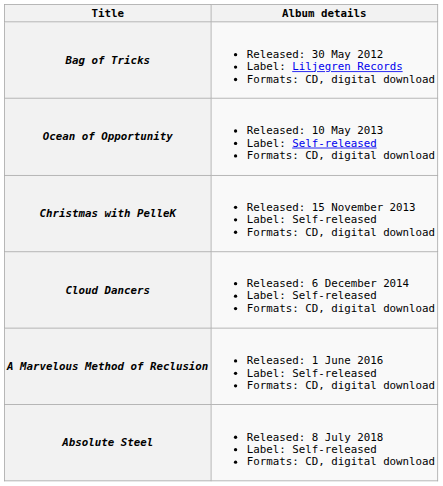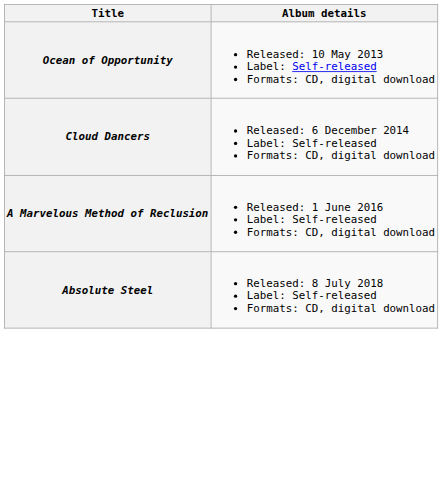 <table class="wikitable plainrowheaders">
 <tr>
 <th scope="col">Title</th>
 <th scope="col">Album details</th>
 </tr>
 <tr>
-<th scope="row"><em>Bag of Tricks</em></th>
-<td><br><ul><li>Released: 30 May 2012</li><li>Label: <a href='#'>Liljegren Records</a></li><li>Formats: CD, digital download</li></ul></td>
-</tr>
-<tr>
 <th scope="row"><em>Ocean of Opportunity</em></th>
 <td><br><ul><li>Released: 10 May 2013</li><li>Label: <a href='#'>Self-released</a></li><li>Formats: CD, digital download</li></ul></td>
-</tr>
-<tr>
-<th scope="row"><em>Christmas with PelleK</em></th>
-<td><br><ul><li>Released: 15 November 2013</li><li>Label: Self-released</li><li>Formats: CD, digital download</li></ul></td>
 </tr>
 <tr>
 <th scope="row"><em>Cloud Dancers</em></th>
 <td><br><ul><li>Released: 6 December 2014</li><li>Label: Self-released</li><li>Formats: CD, digital download</li></ul></td>
 </tr>
 <tr>
 <th scope="row"><em>A Marvelous Method of Reclusion</em></th>
 <td><br><ul><li>Released: 1 June 2016</li><li>Label: Self-released</li><li>Formats: CD, digital download</li></ul></td>
 </tr>
 <tr>
 <th scope="row"><em>Absolute Steel</em></th>
 <td><br><ul><li>Released: 8 July 2018</li><li>Label: Self-released</li><li>Formats: CD, digital download</li></ul></td>
 </tr>
 </table>
